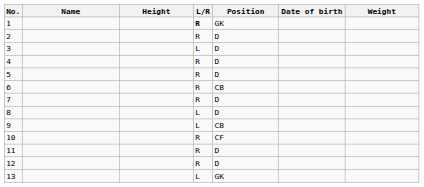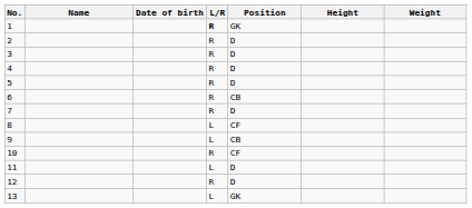 <table class=wikitable sortable style=font-size:100%; text-align:center;>
 <tr>
 <th>No.</th>
 <th style=width:12em>Name</th>
-<th style=width:9em>Height</th>
+<th style=width:8em>Date of birth</th>
 <th style=width:2em>L/R</th>
 <th style=width:8em>Position</th>
-<th style=width:8em>Date of birth</th>
+<th style=width:9em>Height</th>
 <th style=width:9em>Weight</th>
 </tr>
 <tr>
 <td>1</td>
 <td align=left></td>
 <td></td>
 <td><strong>R</strong></td>
 <td>GK</td>
 <td></td>
 <td></td>
 </tr>
 <tr>
 <td>2</td>
 <td align=left></td>
 <td></td>
 <td>R</td>
 <td>D</td>
 <td></td>
 <td></td>
 </tr>
 <tr>
 <td>3</td>
 <td align=left></td>
 <td></td>
-<td>L</td>
+<td>R</td>
 <td>D</td>
 <td></td>
 <td></td>
 </tr>
 <tr>
 <td>4</td>
 <td align=left></td>
 <td></td>
 <td>R</td>
 <td>D</td>
 <td></td>
 <td></td>
 </tr>
 <tr>
 <td>5</td>
 <td align=left></td>
 <td></td>
 <td>R</td>
 <td>D</td>
 <td></td>
 <td></td>
 </tr>
 <tr>
 <td>6</td>
 <td align=left></td>
 <td></td>
 <td>R</td>
 <td>CB</td>
 <td></td>
 <td></td>
 </tr>
 <tr>
 <td>7</td>
 <td align=left></td>
 <td></td>
 <td>R</td>
 <td>D</td>
 <td></td>
 <td></td>
 </tr>
 <tr>
 <td>8</td>
 <td align=left></td>
 <td></td>
 <td>L</td>
-<td>D</td>
+<td>CF</td>
 <td></td>
 <td></td>
 </tr>
 <tr>
 <td>9</td>
 <td align=left></td>
 <td></td>
 <td>L</td>
 <td>CB</td>
 <td></td>
 <td></td>
 </tr>
 <tr>
 <td>10</td>
 <td align=left></td>
 <td></td>
 <td>R</td>
 <td>CF</td>
 <td></td>
 <td></td>
 </tr>
 <tr>
 <td>11</td>
 <td align=left></td>
 <td></td>
-<td>R</td>
+<td>L</td>
 <td>D</td>
 <td></td>
 <td></td>
 </tr>
 <tr>
 <td>12</td>
 <td align=left></td>
 <td></td>
 <td>R</td>
 <td>D</td>
 <td></td>
 <td></td>
 </tr>
 <tr>
 <td>13</td>
 <td align=left></td>
 <td></td>
 <td>L</td>
 <td>GK</td>
 <td></td>
 <td></td>
 </tr>
 </table>
